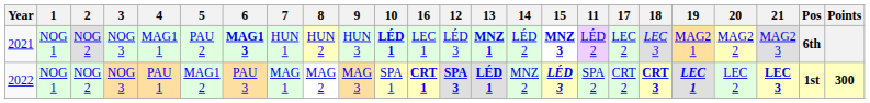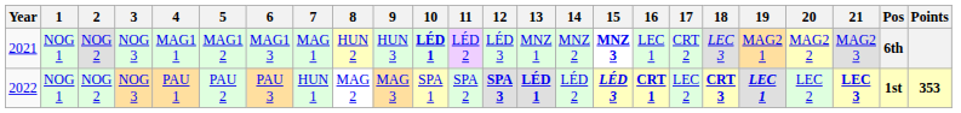 <table class="wikitable" style="text-align:center; font-size:85%;">
 <tr>
 <th>Year</th>
 <th>1</th>
 <th>2</th>
 <th>3</th>
 <th>4</th>
 <th>5</th>
 <th>6</th>
 <th>7</th>
 <th>8</th>
 <th>9</th>
 <th>10</th>
-<th>16</th>
+<th>11</th>
 <th>12</th>
 <th>13</th>
 <th>14</th>
 <th>15</th>
-<th>11</th>
+<th>16</th>
 <th>17</th>
 <th>18</th>
 <th>19</th>
 <th>20</th>
 <th>21</th>
 <th>Pos</th>
 <th>Points</th>
 </tr>
 <tr>
 <td><a href='#'>2021</a></td>
 <td style="background:#DFFFDF;"><a href='#'>NOG<br>1</a><br></td>
 <td style="background:#DFDFDF;"><a href='#'>NOG<br>2</a><br></td>
 <td style="background:#DFFFDF;"><a href='#'>NOG<br>3</a><br></td>
 <td style="background:#DFFFDF;"><a href='#'>MAG1<br>1</a><br></td>
-<td style="background:#DFFFDF;"><a href='#'>PAU<br>2</a><br></td>
-<td style="background:#DFFFDF;"><strong><a href='#'>MAG1<br>3</a><br></strong></td>
-<td style="background:#DFFFDF;"><a href='#'>HUN<br>1</a><br></td>
+<td style="background:#DFFFDF;"><a href='#'>MAG1<br>2</a><br></td>
+<td style="background:#DFFFDF;"><a href='#'>MAG1<br>3</a><br></td>
+<td style="background:#DFFFDF;"><a href='#'>MAG<br>1</a><br></td>
 <td style="background:#FFFFBF;"><a href='#'>HUN<br>2</a><br></td>
 <td style="background:#DFFFDF;"><a href='#'>HUN<br>3</a><br></td>
 <td style="background:#DFFFDF;"><strong><a href='#'>LÉD<br>1</a><br></strong></td>
+<td style="background:#EFCFFF;"><a href='#'>LÉD<br>2</a><br></td>
+<td style="background:#DFFFDF;"><a href='#'>LÉD<br>3</a><br></td>
+<td style="background:#DFFFDF;"><a href='#'>MNZ<br>1</a><br></td>
+<td style="background:#DFFFDF;"><a href='#'>MNZ<br>2</a><br></td>
+<td style="background:#FFFFFF;"><strong><a href='#'>MNZ<br>3</a></strong><br></td>
 <td style="background:#DFFFDF;"><a href='#'>LEC<br>1</a><br></td>
-<td style="background:#DFFFDF;"><a href='#'>LÉD<br>3</a><br></td>
-<td style="background:#DFFFDF;"><strong><a href='#'>MNZ<br>1</a><br></strong></td>
-<td style="background:#DFFFDF;"><a href='#'>LÉD<br>2</a><br></td>
-<td style="background:#FFFFFF;"><strong><a href='#'>MNZ<br>3</a></strong><br></td>
-<td style="background:#EFCFFF;"><a href='#'>LÉD<br>2</a><br></td>
-<td style="background:#DFFFDF;"><a href='#'>LEC<br>2</a><br></td>
+<td style="background:#DFFFDF;"><a href='#'>CRT<br>2</a><br></td>
 <td style="background:#DFDFDF;"><em><a href='#'>LEC<br>3</a></em><br></td>
 <td style="background:#FFDF9F;"><a href='#'>MAG2<br>1</a><br></td>
 <td style="background:#FFFFBF;"><a href='#'>MAG2<br>2</a><br></td>
 <td style="background:#DFDFDF;"><a href='#'>MAG2<br>3</a><br></td>
 <th>6th</th>
 <th></th>
 </tr>
 <tr>
 <td><a href='#'>2022</a></td>
 <td style="background:#DFFFDF;"><a href='#'>NOG<br>1</a><br></td>
 <td style="background:#DFFFDF;"><a href='#'>NOG<br>2</a><br></td>
 <td style="background:#FFDF9F;"><a href='#'>NOG<br>3</a><br></td>
 <td style="background:#FFDF9F;"><a href='#'>PAU<br>1</a><br></td>
-<td style="background:#DFFFDF;"><a href='#'>MAG1<br>2</a><br></td>
+<td style="background:#DFFFDF;"><a href='#'>PAU<br>2</a><br></td>
 <td style="background:#FFDF9F;"><a href='#'>PAU<br>3</a><br></td>
-<td style="background:#DFFFDF;"><a href='#'>MAG<br>1</a><br></td>
+<td style="background:#DFFFDF;"><a href='#'>HUN<br>1</a><br></td>
 <td style="background:#FFFFFF;"><a href='#'>MAG<br>2</a><br></td>
 <td style="background:#FFDF9F;"><a href='#'>MAG<br>3</a><br></td>
 <td style="background:#FFFFBF;"><a href='#'>SPA<br>1</a><br></td>
-<td style="background:#FFFFBF;"><strong><a href='#'>CRT<br>1</a></strong><br></td>
+<td style="background:#DFFFDF;"><a href='#'>SPA<br>2</a><br></td>
 <td style="background:#DFDFDF;"><strong><a href='#'>SPA<br>3</a><br></strong></td>
 <td style="background:#DFDFDF;"><strong><a href='#'>LÉD<br>1</a></strong><br></td>
-<td style="background:#DFFFDF;"><a href='#'>MNZ<br>2</a><br></td>
+<td style="background:#DFFFDF;"><a href='#'>LÉD<br>2</a><br></td>
 <td style="background:#FFFFBF;"><strong><em><a href='#'>LÉD<br>3</a></em></strong><br></td>
-<td style="background:#DFFFDF;"><a href='#'>SPA<br>2</a><br></td>
-<td style="background:#DFFFDF;"><a href='#'>CRT<br>2</a><br></td>
+<td style="background:#FFFFBF;"><strong><a href='#'>CRT<br>1</a></strong><br></td>
+<td style="background:#DFFFDF;"><a href='#'>LEC<br>2</a><br></td>
 <td style="background:#FFFFBF;"><strong><a href='#'>CRT<br>3</a></strong><br></td>
 <td style="background:#DFDFDF;"><strong><em><a href='#'>LEC<br>1</a></em></strong><br></td>
 <td style="background:#DFFFDF;"><a href='#'>LEC<br>2</a><br></td>
 <td style="background:#FFFFBF;"><strong><a href='#'>LEC<br>3</a></strong><br></td>
 <th style="background:#FFFFBF;">1st</th>
-<th style="background:#FFFFBF;">300</th>
+<th style="background:#FFFFBF;">353</th>
 </tr>
 </table>
